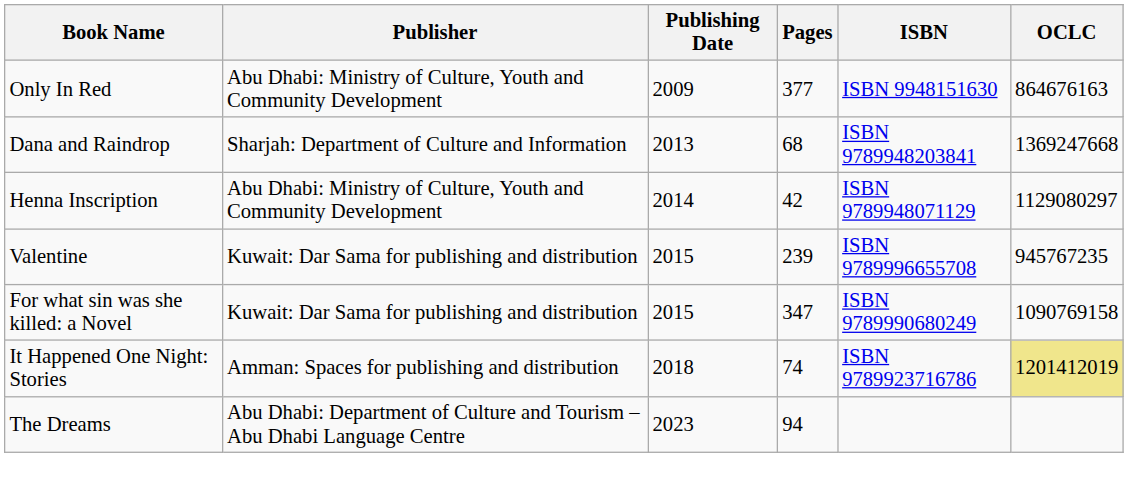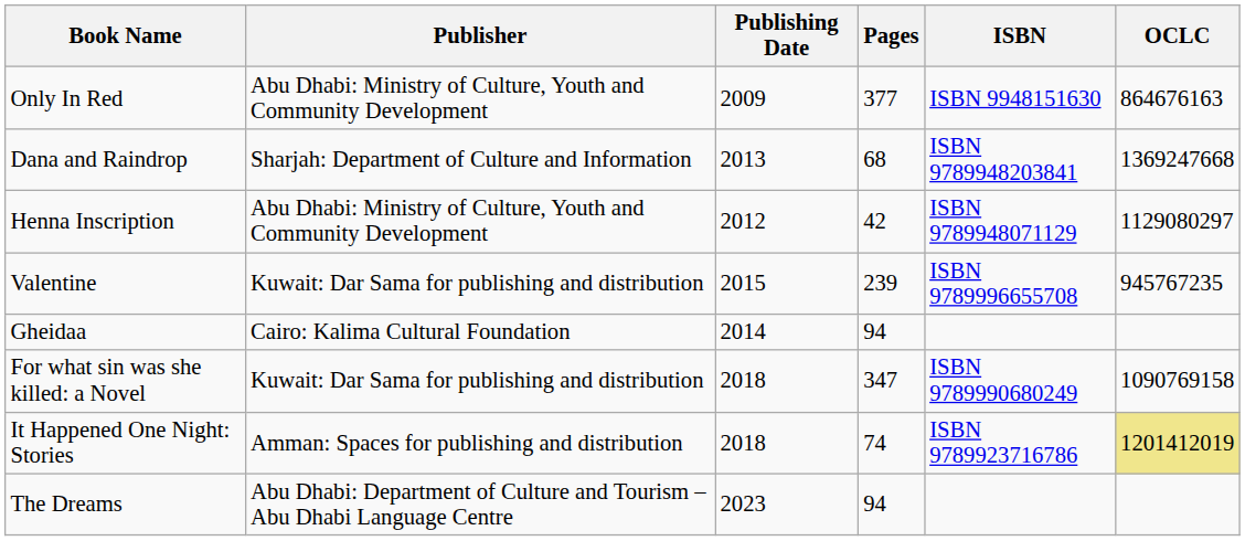 <table class="wikitable">
 <tr>
 <th>Book Name</th>
 <th>Publisher</th>
 <th>Publishing Date</th>
 <th>Pages</th>
 <th>ISBN</th>
 <th>OCLC</th>
 </tr>
 <tr>
 <td>Only In Red </td>
 <td>Abu Dhabi: Ministry of Culture, Youth and Community Development</td>
 <td>2009</td>
 <td>377</td>
 <td><a href='#'>ISBN 9948151630</a></td>
 <td>864676163</td>
 </tr>
 <tr>
 <td>Dana and Raindrop </td>
 <td>Sharjah: Department of Culture and Information</td>
 <td>2013</td>
 <td>68</td>
 <td><a href='#'>ISBN 9789948203841</a></td>
 <td>1369247668</td>
 </tr>
 <tr>
 <td>Henna Inscription</td>
 <td>Abu Dhabi: Ministry of Culture, Youth and Community Development</td>
-<td>2014</td>
+<td>2012</td>
 <td>42</td>
 <td><a href='#'>ISBN 9789948071129</a></td>
 <td>1129080297</td>
 </tr>
 <tr>
 <td>Valentine</td>
 <td>Kuwait: Dar Sama for publishing and distribution</td>
 <td>2015</td>
 <td>239</td>
 <td><a href='#'>ISBN 9789996655708</a></td>
 <td>945767235</td>
 </tr>
 <tr>
+<td>Gheidaa</td>
+<td>Cairo: Kalima Cultural Foundation</td>
+<td>2014</td>
+<td>94</td>
+<td></td>
+<td></td>
+</tr>
+<tr>
 <td>For what sin was she killed: a Novel</td>
 <td>Kuwait: Dar Sama for publishing and distribution</td>
-<td>2015</td>
+<td>2018</td>
 <td>347</td>
 <td><a href='#'>ISBN 9789990680249</a></td>
 <td>1090769158</td>
 </tr>
 <tr>
 <td>It Happened One Night: Stories</td>
 <td>Amman: Spaces for publishing and distribution</td>
 <td>2018</td>
 <td>74</td>
 <td><a href='#'>ISBN 9789923716786</a></td>
 <td style="background: khaki;">1201412019</td>
 </tr>
 <tr>
 <td>The Dreams</td>
 <td>Abu Dhabi: Department of Culture and Tourism – Abu Dhabi Language Centre</td>
 <td>2023</td>
 <td>94</td>
 <td></td>
 <td></td>
 </tr>
 </table>
